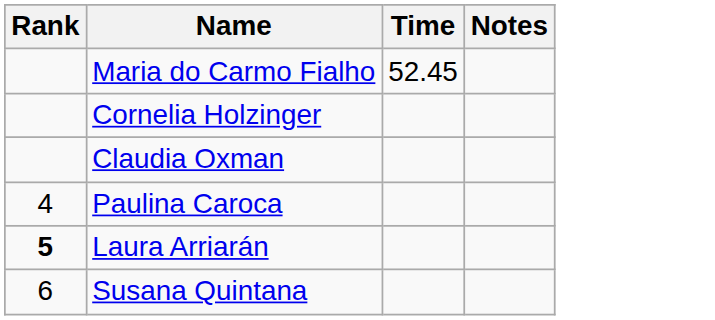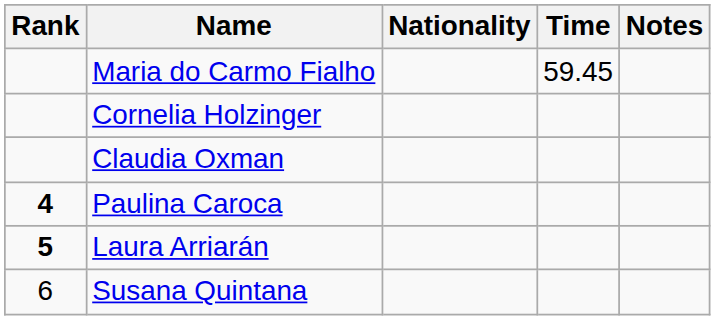 <table class="wikitable sortable" style="text-align:center">
 <tr>
 <th>Rank</th>
 <th>Name</th>
+<th>Nationality</th>
 <th>Time</th>
 <th>Notes</th>
 </tr>
 <tr>
 <td></td>
 <td align=left><a href='#'>Maria do Carmo Fialho</a></td>
-<td>52.45</td>
+<td align=left></td>
+<td>59.45</td>
 <td></td>
 </tr>
 <tr>
 <td></td>
 <td align=left><a href='#'>Cornelia Holzinger</a></td>
+<td align=left></td>
 <td></td>
 <td></td>
 </tr>
 <tr>
 <td></td>
 <td align=left><a href='#'>Claudia Oxman</a></td>
+<td align=left></td>
 <td></td>
 <td></td>
 </tr>
 <tr>
-<td>4</td>
+<td><strong>4</strong></td>
 <td align=left><a href='#'>Paulina Caroca</a></td>
+<td align=left></td>
 <td></td>
 <td></td>
 </tr>
 <tr>
 <td><strong>5</strong></td>
 <td align=left><a href='#'>Laura Arriarán</a></td>
+<td align=left></td>
 <td></td>
 <td></td>
 </tr>
 <tr>
 <td>6</td>
 <td align=left><a href='#'>Susana Quintana</a></td>
+<td align=left></td>
 <td></td>
 <td></td>
 </tr>
 </table>
